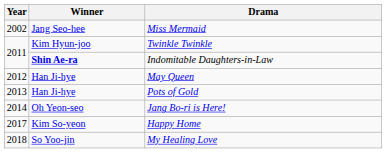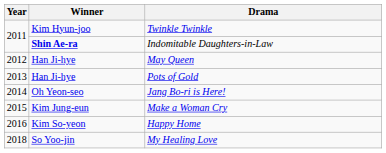 <table class="wikitable" style="width:600px">
 <tr>
 <th width=10>Year</th>
 <th>Winner</th>
 <th>Drama</th>
-</tr>
-<tr>
-<td>2002</td>
-<td><a href='#'>Jang Seo-hee</a></td>
-<td><em><a href='#'>Miss Mermaid</a></em></td>
 </tr>
 <tr>
 <td rowspan=2>2011</td>
 <td><a href='#'>Kim Hyun-joo</a></td>
 <td><em><a href='#'>Twinkle Twinkle</a></em></td>
 </tr>
 <tr>
 <td><strong><a href='#'>Shin Ae-ra</a></strong></td>
 <td><em>Indomitable Daughters-in-Law</em></td>
 </tr>
 <tr>
 <td>2012</td>
 <td><a href='#'>Han Ji-hye</a></td>
 <td><em><a href='#'>May Queen</a></em></td>
 </tr>
 <tr>
 <td>2013</td>
 <td><a href='#'>Han Ji-hye</a></td>
 <td><em><a href='#'>Pots of Gold</a></em></td>
 </tr>
 <tr>
 <td>2014</td>
 <td><a href='#'>Oh Yeon-seo</a></td>
 <td><em><a href='#'>Jang Bo-ri is Here!</a></em></td>
 </tr>
 <tr>
-<td>2017</td>
+<td>2015</td>
+<td><a href='#'>Kim Jung-eun</a></td>
+<td><em><a href='#'>Make a Woman Cry</a></em></td>
+</tr>
+<tr>
+<td>2016</td>
 <td><a href='#'>Kim So-yeon</a></td>
 <td><em><a href='#'>Happy Home</a></em></td>
 </tr>
 <tr>
 <td>2018</td>
 <td><a href='#'>So Yoo-jin</a></td>
 <td><em><a href='#'>My Healing Love</a></em></td>
 </tr>
 </table>
